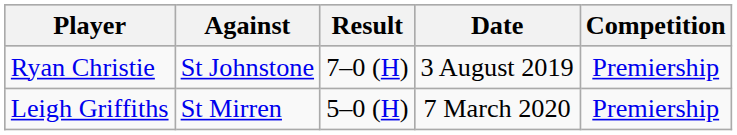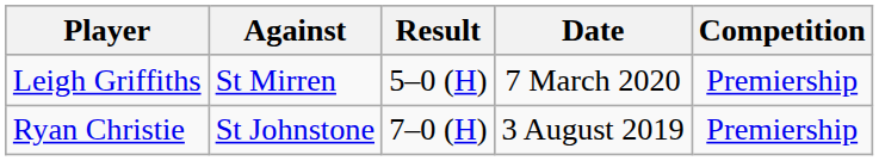 <table class="wikitable sortable">
 <tr>
 <th>Player</th>
 <th>Against</th>
 <th>Result</th>
 <th>Date</th>
 <th>Competition</th>
 </tr>
 <tr>
+<td> <a href='#'>Leigh Griffiths</a></td>
+<td> <a href='#'>St Mirren</a></td>
+<td align=center>5–0 (<a href='#'>H</a>)</td>
+<td align=center>7 March 2020</td>
+<td align=center><a href='#'>Premiership</a></td>
+</tr>
+<tr>
 <td> <a href='#'>Ryan Christie</a></td>
 <td> <a href='#'>St Johnstone</a></td>
 <td align=center>7–0 (<a href='#'>H</a>)</td>
 <td align=center>3 August 2019</td>
 <td align=center><a href='#'>Premiership</a></td>
 </tr>
-<tr>
-<td> <a href='#'>Leigh Griffiths</a></td>
-<td> <a href='#'>St Mirren</a></td>
-<td align=center>5–0 (<a href='#'>H</a>)</td>
-<td align=center>7 March 2020</td>
-<td align=center><a href='#'>Premiership</a></td>
-</tr>
 </table>
